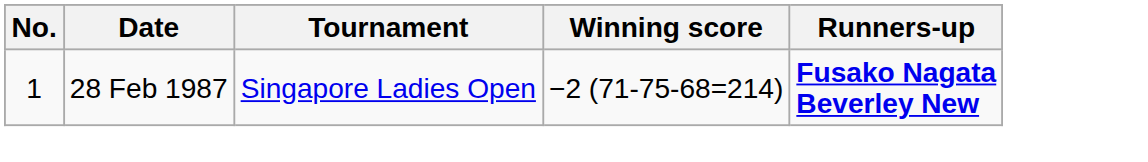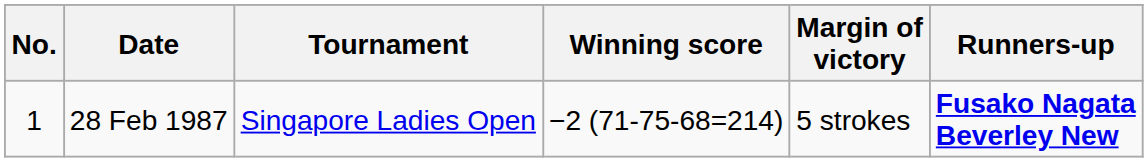 <table class="wikitable" style="font-size:95%;">
 <tr>
 <th>No.</th>
 <th>Date</th>
 <th>Tournament</th>
 <th>Winning score</th>
+<th>Margin of<br>victory</th>
 <th>Runners-up</th>
 </tr>
 <tr>
 <td align=center>1</td>
 <td>28 Feb 1987</td>
 <td><a href='#'>Singapore Ladies Open</a></td>
 <td>−2 (71-75-68=214)</td>
+<td>5 strokes</td>
 <td><strong> <a href='#'>Fusako Nagata</a><br> <a href='#'>Beverley New</a></strong></td>
 </tr>
 </table>
